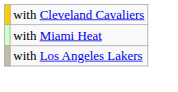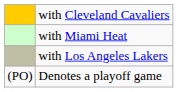 <table class="wikitable">
 <tr>
 <td bgcolor="#FFCC00"></td>
 <td>with <a href='#'>Cleveland Cavaliers</a></td>
 </tr>
 <tr>
 <td bgcolor="#CCFFCC"></td>
 <td>with <a href='#'>Miami Heat</a></td>
 </tr>
 <tr>
 <td bgcolor="#BFBFA3"></td>
 <td>with <a href='#'>Los Angeles Lakers</a></td>
 </tr>
+<tr>
+<td>(PO)</td>
+<td>Denotes a playoff game</td>
+</tr>
 </table>
